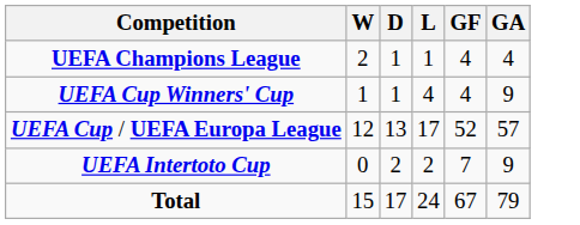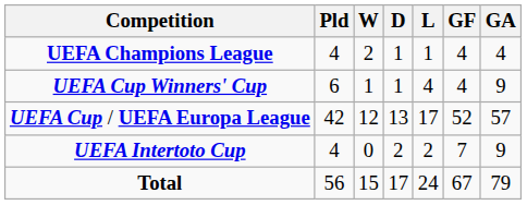 <table class="wikitable sortable" style="text-align: center;">
 <tr>
 <th>Competition</th>
+<th>Pld</th>
 <th>W</th>
 <th>D</th>
 <th>L</th>
 <th>GF</th>
 <th>GA</th>
 </tr>
 <tr>
 <td><strong><a href='#'>UEFA Champions League</a></strong></td>
+<td>4</td>
 <td>2</td>
 <td>1</td>
 <td>1</td>
 <td>4</td>
 <td>4</td>
 </tr>
 <tr>
 <td><strong><em><a href='#'>UEFA Cup Winners' Cup</a></em></strong></td>
+<td>6</td>
 <td>1</td>
 <td>1</td>
 <td>4</td>
 <td>4</td>
 <td>9</td>
 </tr>
 <tr>
 <td><strong><em><a href='#'>UEFA Cup</a></em></strong> / <strong><a href='#'>UEFA Europa League</a></strong></td>
+<td>42</td>
 <td>12</td>
 <td>13</td>
 <td>17</td>
 <td>52</td>
 <td>57</td>
 </tr>
 <tr>
 <td><strong><em><a href='#'>UEFA Intertoto Cup</a></em></strong></td>
+<td>4</td>
 <td>0</td>
 <td>2</td>
 <td>2</td>
 <td>7</td>
 <td>9</td>
 </tr>
 <tr>
 <td><strong>Total</strong></td>
+<td>56</td>
 <td>15</td>
 <td>17</td>
 <td>24</td>
 <td>67</td>
 <td>79</td>
 </tr>
 </table>
